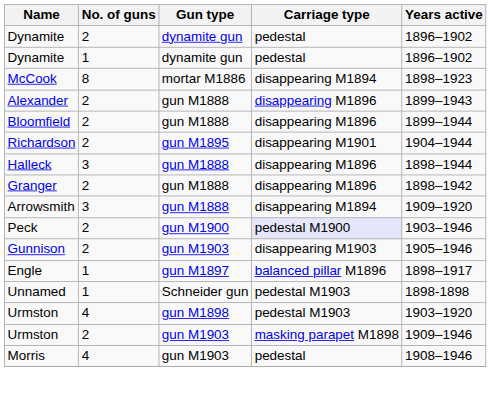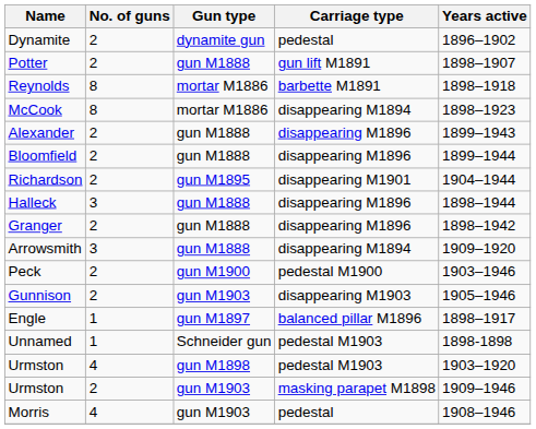 <table class="wikitable">
 <tr>
 <th>Name</th>
 <th>No. of guns</th>
 <th>Gun type</th>
 <th>Carriage type</th>
 <th>Years active</th>
 </tr>
 <tr>
 <td>Dynamite</td>
 <td>2</td>
 <td> <a href='#'>dynamite gun</a></td>
 <td>pedestal</td>
 <td>1896–1902</td>
 </tr>
 <tr>
-<td>Dynamite</td>
-<td>1</td>
-<td> dynamite gun</td>
-<td>pedestal</td>
-<td>1896–1902</td>
+<td><a href='#'>Potter</a></td>
+<td>2</td>
+<td><a href='#'> gun M1888</a></td>
+<td><a href='#'>gun lift</a> M1891</td>
+<td>1898–1907</td>
+</tr>
+<tr>
+<td><a href='#'>Reynolds</a></td>
+<td>8</td>
+<td><a href='#'> mortar</a> M1886</td>
+<td><a href='#'>barbette</a> M1891</td>
+<td>1898–1918</td>
 </tr>
 <tr>
 <td><a href='#'>McCook</a></td>
 <td>8</td>
 <td> mortar M1886</td>
 <td>disappearing M1894</td>
 <td>1898–1923</td>
 </tr>
 <tr>
 <td><a href='#'>Alexander</a></td>
 <td>2</td>
 <td> gun M1888</td>
 <td><a href='#'>disappearing</a> M1896</td>
 <td>1899–1943</td>
 </tr>
 <tr>
 <td><a href='#'>Bloomfield</a></td>
 <td>2</td>
 <td> gun M1888</td>
 <td>disappearing M1896</td>
 <td>1899–1944</td>
 </tr>
 <tr>
 <td><a href='#'>Richardson</a></td>
 <td>2</td>
 <td><a href='#'> gun M1895</a></td>
 <td>disappearing M1901</td>
 <td>1904–1944</td>
 </tr>
 <tr>
 <td><a href='#'>Halleck</a></td>
 <td>3</td>
 <td><a href='#'> gun M1888</a></td>
 <td>disappearing M1896</td>
 <td>1898–1944</td>
 </tr>
 <tr>
 <td><a href='#'>Granger</a></td>
 <td>2</td>
 <td> gun M1888</td>
 <td>disappearing M1896</td>
 <td>1898–1942</td>
 </tr>
 <tr>
 <td>Arrowsmith</td>
 <td>3</td>
 <td><a href='#'> gun M1888</a></td>
 <td>disappearing M1894</td>
 <td>1909–1920</td>
 </tr>
 <tr>
 <td>Peck</td>
 <td>2</td>
 <td><a href='#'> gun M1900</a></td>
-<td style="background: lavender;">pedestal M1900</td>
+<td>pedestal M1900</td>
 <td>1903–1946</td>
 </tr>
 <tr>
 <td><a href='#'>Gunnison</a></td>
 <td>2</td>
 <td><a href='#'> gun M1903</a></td>
 <td>disappearing M1903</td>
 <td>1905–1946</td>
 </tr>
 <tr>
 <td>Engle</td>
 <td>1</td>
 <td><a href='#'> gun M1897</a></td>
 <td><a href='#'>balanced pillar</a> M1896</td>
 <td>1898–1917</td>
 </tr>
 <tr>
 <td>Unnamed</td>
 <td>1</td>
 <td> Schneider gun</td>
 <td>pedestal M1903</td>
 <td>1898-1898</td>
 </tr>
 <tr>
 <td>Urmston</td>
 <td>4</td>
 <td><a href='#'> gun M1898</a></td>
 <td>pedestal M1903</td>
 <td>1903–1920</td>
 </tr>
 <tr>
 <td>Urmston</td>
 <td>2</td>
 <td><a href='#'> gun M1903</a></td>
 <td><a href='#'>masking parapet</a> M1898</td>
 <td>1909–1946</td>
 </tr>
 <tr>
 <td>Morris</td>
 <td>4</td>
 <td> gun M1903</td>
 <td>pedestal</td>
 <td>1908–1946</td>
 </tr>
 <tr>
 </tr>
 </table>
